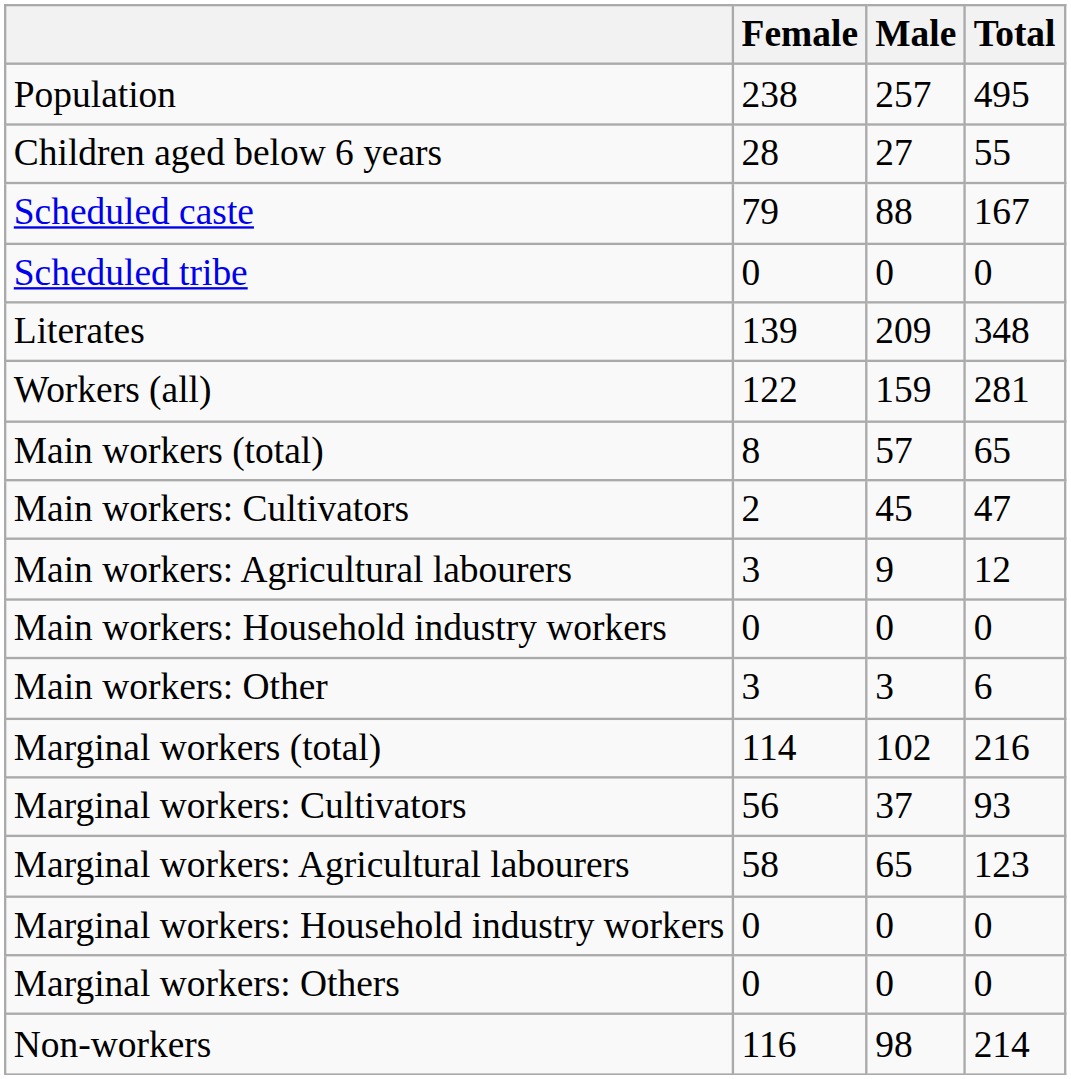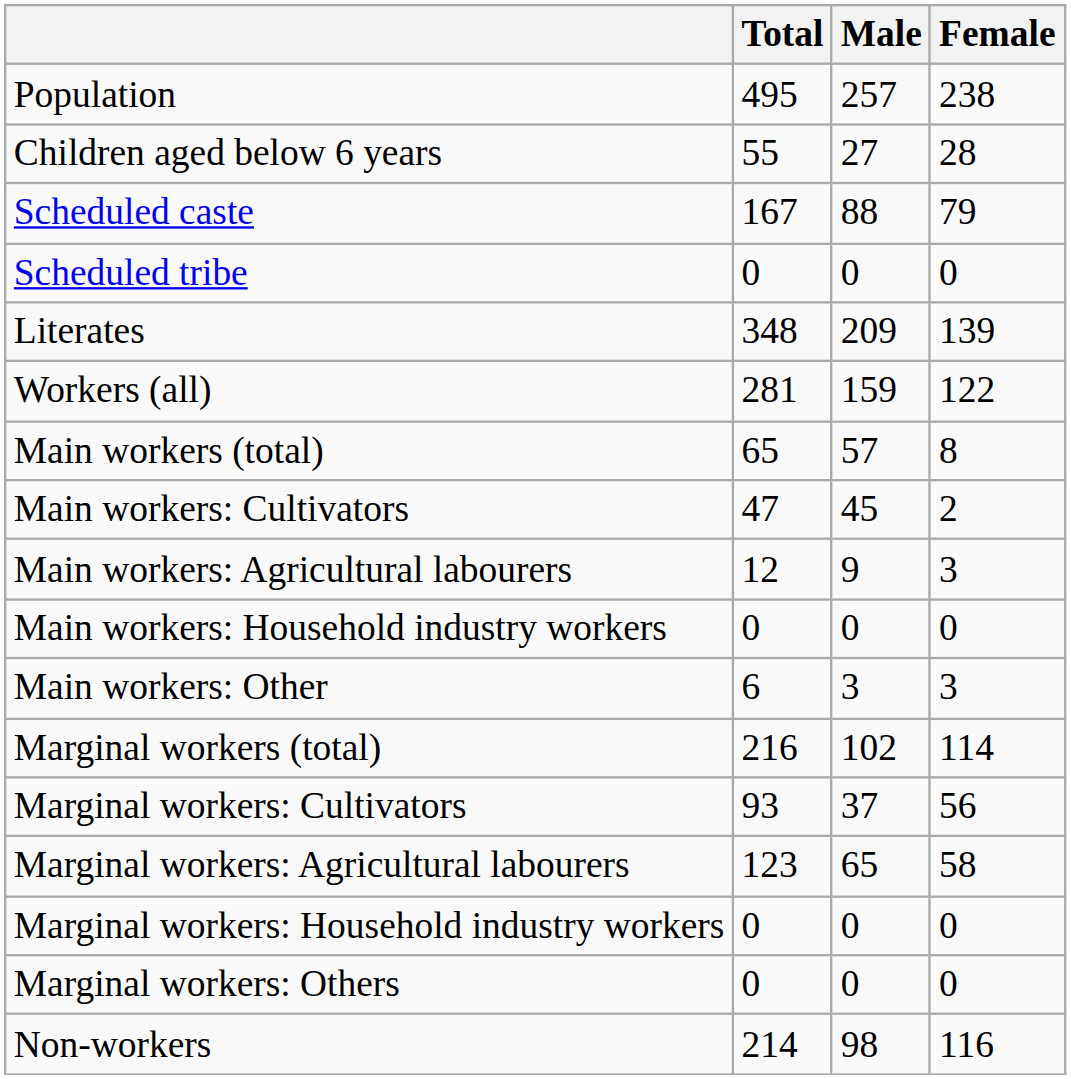 <table class="wikitable sortable">
 <tr>
 <th></th>
+<th>Total</th>
+<th>Male</th>
 <th>Female</th>
-<th>Male</th>
-<th>Total</th>
 </tr>
 <tr>
 <td>Population</td>
+<td>495</td>
+<td>257</td>
 <td>238</td>
-<td>257</td>
-<td>495</td>
 </tr>
 <tr>
 <td>Children aged below 6 years</td>
+<td>55</td>
+<td>27</td>
 <td>28</td>
-<td>27</td>
-<td>55</td>
 </tr>
 <tr>
 <td><a href='#'>Scheduled caste</a></td>
+<td>167</td>
+<td>88</td>
 <td>79</td>
-<td>88</td>
-<td>167</td>
 </tr>
 <tr>
 <td><a href='#'>Scheduled tribe</a></td>
 <td>0</td>
 <td>0</td>
 <td>0</td>
 </tr>
 <tr>
 <td>Literates</td>
+<td>348</td>
+<td>209</td>
 <td>139</td>
-<td>209</td>
-<td>348</td>
 </tr>
 <tr>
 <td>Workers (all)</td>
+<td>281</td>
+<td>159</td>
 <td>122</td>
-<td>159</td>
-<td>281</td>
 </tr>
 <tr>
 <td>Main workers (total)</td>
+<td>65</td>
+<td>57</td>
 <td>8</td>
-<td>57</td>
-<td>65</td>
 </tr>
 <tr>
 <td>Main workers: Cultivators</td>
+<td>47</td>
+<td>45</td>
 <td>2</td>
-<td>45</td>
-<td>47</td>
 </tr>
 <tr>
 <td>Main workers: Agricultural labourers</td>
+<td>12</td>
+<td>9</td>
 <td>3</td>
-<td>9</td>
-<td>12</td>
 </tr>
 <tr>
 <td>Main workers: Household industry workers</td>
 <td>0</td>
 <td>0</td>
 <td>0</td>
 </tr>
 <tr>
 <td>Main workers: Other</td>
+<td>6</td>
 <td>3</td>
 <td>3</td>
-<td>6</td>
 </tr>
 <tr>
 <td>Marginal workers (total)</td>
+<td>216</td>
+<td>102</td>
 <td>114</td>
-<td>102</td>
-<td>216</td>
 </tr>
 <tr>
 <td>Marginal workers: Cultivators</td>
+<td>93</td>
+<td>37</td>
 <td>56</td>
-<td>37</td>
-<td>93</td>
 </tr>
 <tr>
 <td>Marginal workers: Agricultural labourers</td>
+<td>123</td>
+<td>65</td>
 <td>58</td>
-<td>65</td>
-<td>123</td>
 </tr>
 <tr>
 <td>Marginal workers: Household industry workers</td>
 <td>0</td>
 <td>0</td>
 <td>0</td>
 </tr>
 <tr>
 <td>Marginal workers: Others</td>
 <td>0</td>
 <td>0</td>
 <td>0</td>
 </tr>
 <tr>
 <td>Non-workers</td>
+<td>214</td>
+<td>98</td>
 <td>116</td>
-<td>98</td>
-<td>214</td>
 </tr>
 </table>
